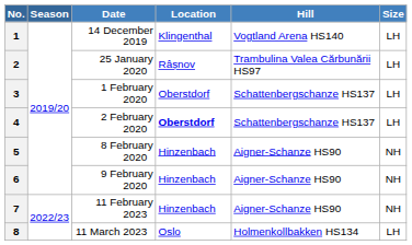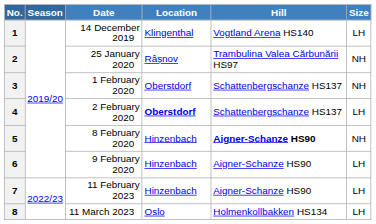 <table class="wikitable sortable" style="font-size:86%; line-height:15px; text-align:left; border:grey solid 1px; border-collapse:collapse; background:#ffffff;">
 <tr style="background:#efefef;">
 <th style="background-color:#369; color:white; width:10px;">No.</th>
 <th style="background-color:#369; color:white;  width:30px;">Season</th>
 <th style="background-color:#4180be; color:white; width:100px;">Date</th>
 <th style="background-color:#4180be; color:white; width:89px;">Location</th>
 <th style="background-color:#4180be; color:white; width:182px;">Hill</th>
 <th style="background-color:#4180be; color:white; width:25px;">Size</th>
 </tr>
 <tr>
 <th scope=row style="text-align:center;">1</th>
 <td scope=row align=center rowspan=6><a href='#'>2019/20</a></td>
 <td align=right>14 December 2019  </td>
 <td> <a href='#'>Klingenthal</a></td>
 <td><a href='#'>Vogtland Arena</a> HS140</td>
 <td align=center>LH</td>
 </tr>
 <tr>
 <th scope=row style="text-align:center;">2</th>
 <td align=right>25 January 2020  </td>
 <td> <a href='#'>Râșnov</a></td>
 <td><a href='#'>Trambulina Valea Cărbunării</a> HS97</td>
-<td align=center>LH</td>
+<td align=center>NH</td>
 </tr>
 <tr>
 <th scope=row style="text-align:center;">3</th>
 <td align=right>1 February 2020  </td>
 <td> <a href='#'>Oberstdorf</a></td>
 <td><a href='#'>Schattenbergschanze</a> HS137</td>
-<td align=center>LH</td>
+<td align=center>NH</td>
 </tr>
 <tr>
 <th scope=row style="text-align:center;">4</th>
 <td align=right>2 February 2020  </td>
 <td><strong> <a href='#'>Oberstdorf</a></strong></td>
 <td><a href='#'>Schattenbergschanze</a> HS137</td>
 <td align=center>LH</td>
 </tr>
 <tr>
 <th scope=row style="text-align:center;">5</th>
 <td align=right>8 February 2020  </td>
 <td> <a href='#'>Hinzenbach</a></td>
-<td><a href='#'>Aigner-Schanze</a> HS90</td>
+<td><strong><a href='#'>Aigner-Schanze</a> HS90</strong></td>
 <td align=center>NH</td>
 </tr>
 <tr>
 <th scope=row style="text-align:center;">6</th>
 <td align=right>9 February 2020  </td>
 <td> <a href='#'>Hinzenbach</a></td>
 <td><a href='#'>Aigner-Schanze</a> HS90</td>
-<td align=center>NH</td>
+<td align=center>LH</td>
 </tr>
 <tr>
 <th scope=row style="text-align:center;">7</th>
 <td scope=row align=center rowspan=2><a href='#'>2022/23</a></td>
 <td align=right>11 February 2023  </td>
 <td> <a href='#'>Hinzenbach</a></td>
 <td><a href='#'>Aigner-Schanze</a> HS90</td>
-<td align=center>NH</td>
+<td align=center>LH</td>
 </tr>
 <tr>
 <th scope=row style="text-align:center;">8</th>
 <td align=right>11 March 2023  </td>
 <td> <a href='#'>Oslo</a></td>
 <td><a href='#'>Holmenkollbakken</a> HS134</td>
 <td align=center>LH</td>
 </tr>
 </table>
